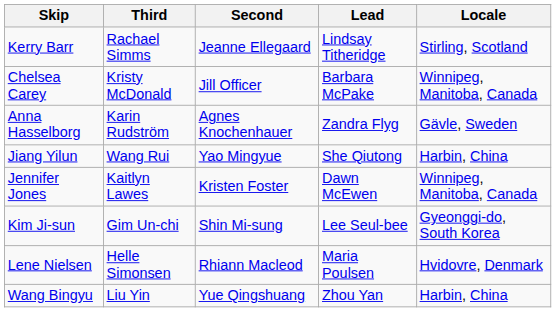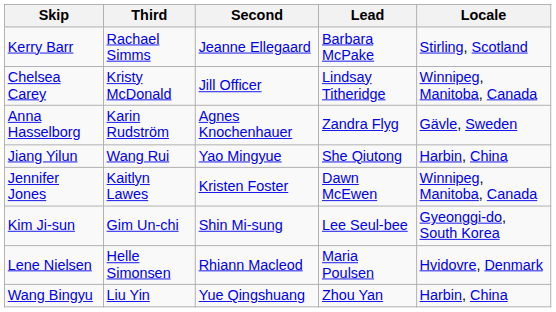 <table class=wikitable>
 <tr>
 <th scope="col">Skip</th>
 <th scope="col">Third</th>
 <th scope="col">Second</th>
 <th scope="col">Lead</th>
 <th scope="col">Locale</th>
 </tr>
 <tr>
 <td><a href='#'>Kerry Barr</a></td>
 <td><a href='#'>Rachael Simms</a></td>
 <td><a href='#'>Jeanne Ellegaard</a></td>
-<td><a href='#'>Lindsay Titheridge</a></td>
+<td><a href='#'>Barbara McPake</a></td>
 <td> <a href='#'>Stirling</a>, <a href='#'>Scotland</a></td>
 </tr>
 <tr>
 <td><a href='#'>Chelsea Carey</a></td>
 <td><a href='#'>Kristy McDonald</a></td>
 <td><a href='#'>Jill Officer</a></td>
-<td><a href='#'>Barbara McPake</a></td>
+<td><a href='#'>Lindsay Titheridge</a></td>
 <td> <a href='#'>Winnipeg</a>, <a href='#'>Manitoba</a>, <a href='#'>Canada</a></td>
 </tr>
 <tr>
 <td><a href='#'>Anna Hasselborg</a></td>
 <td><a href='#'>Karin Rudström</a></td>
 <td><a href='#'>Agnes Knochenhauer</a></td>
 <td><a href='#'>Zandra Flyg</a></td>
 <td> <a href='#'>Gävle</a>, <a href='#'>Sweden</a></td>
 </tr>
 <tr>
 <td><a href='#'>Jiang Yilun</a></td>
 <td><a href='#'>Wang Rui</a></td>
 <td><a href='#'>Yao Mingyue</a></td>
 <td><a href='#'>She Qiutong</a></td>
 <td> <a href='#'>Harbin</a>, <a href='#'>China</a></td>
 </tr>
 <tr>
 <td><a href='#'>Jennifer Jones</a></td>
 <td><a href='#'>Kaitlyn Lawes</a></td>
 <td><a href='#'>Kristen Foster</a></td>
 <td><a href='#'>Dawn McEwen</a></td>
 <td> <a href='#'>Winnipeg</a>, <a href='#'>Manitoba</a>, <a href='#'>Canada</a></td>
 </tr>
 <tr>
 <td><a href='#'>Kim Ji-sun</a></td>
 <td><a href='#'>Gim Un-chi</a></td>
 <td><a href='#'>Shin Mi-sung</a></td>
 <td><a href='#'>Lee Seul-bee</a></td>
 <td> <a href='#'>Gyeonggi-do</a>, <a href='#'>South Korea</a></td>
 </tr>
 <tr>
 <td><a href='#'>Lene Nielsen</a></td>
 <td><a href='#'>Helle Simonsen</a></td>
 <td><a href='#'>Rhiann Macleod</a></td>
 <td><a href='#'>Maria Poulsen</a></td>
 <td> <a href='#'>Hvidovre</a>, <a href='#'>Denmark</a></td>
 </tr>
 <tr>
 <td><a href='#'>Wang Bingyu</a></td>
 <td><a href='#'>Liu Yin</a></td>
 <td><a href='#'>Yue Qingshuang</a></td>
 <td><a href='#'>Zhou Yan</a></td>
 <td> <a href='#'>Harbin</a>, <a href='#'>China</a></td>
 </tr>
 </table>
